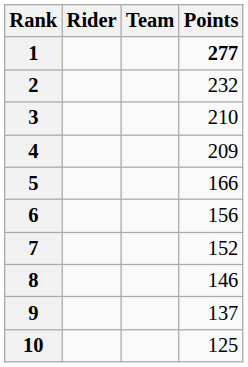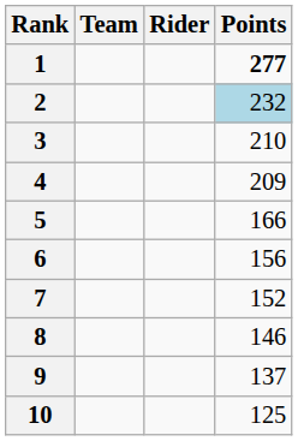 <table class="wikitable">
 <tr>
 <th scope="col">Rank</th>
+<th scope="col">Team</th>
 <th scope="col">Rider</th>
-<th scope="col">Team</th>
 <th scope="col">Points</th>
 </tr>
 <tr>
 <th scope="row">1</th>
+<td></td>
 <td> </td>
-<td></td>
 <td style="text-align:right;"><strong>277</strong></td>
 </tr>
 <tr>
 <th scope="row">2</th>
 <td></td>
 <td></td>
-<td style="text-align:right;">232</td>
+<td style="background: lightblue; text-align:right;">232</td>
 </tr>
 <tr>
 <th scope="row">3</th>
+<td></td>
 <td> </td>
-<td></td>
 <td style="text-align:right;">210</td>
 </tr>
 <tr>
 <th scope="row">4</th>
+<td></td>
 <td>  </td>
-<td></td>
 <td style="text-align:right;">209</td>
 </tr>
 <tr>
 <th scope="row">5</th>
 <td></td>
 <td></td>
 <td style="text-align:right;">166</td>
 </tr>
 <tr>
 <th scope="row">6</th>
 <td></td>
 <td></td>
 <td style="text-align:right;">156</td>
 </tr>
 <tr>
 <th scope="row">7</th>
 <td></td>
 <td></td>
 <td style="text-align:right;">152</td>
 </tr>
 <tr>
 <th scope="row">8</th>
 <td></td>
 <td></td>
 <td style="text-align:right;">146</td>
 </tr>
 <tr>
 <th scope="row">9</th>
 <td></td>
 <td></td>
 <td style="text-align:right;">137</td>
 </tr>
 <tr>
 <th scope="row">10</th>
 <td></td>
 <td></td>
 <td style="text-align:right;">125</td>
 </tr>
 </table>
